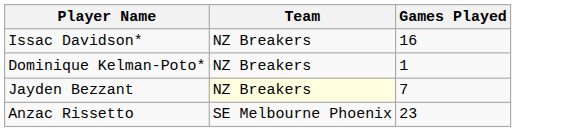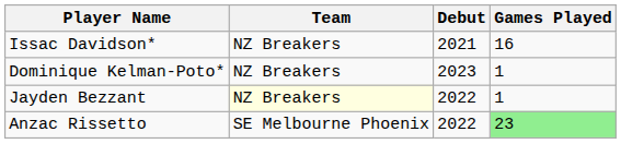 <table class="wikitable">
 <tr>
 <th>Player Name</th>
 <th>Team</th>
+<th>Debut</th>
 <th>Games Played</th>
 </tr>
 <tr>
 <td>Issac Davidson*</td>
 <td>NZ Breakers</td>
+<td>2021</td>
 <td>16</td>
 </tr>
 <tr>
 <td>Dominique Kelman-Poto*</td>
 <td>NZ Breakers</td>
+<td>2023</td>
 <td>1</td>
 </tr>
 <tr>
 <td>Jayden Bezzant</td>
 <td style="background: lightyellow;">NZ Breakers</td>
-<td>7</td>
+<td>2022</td>
+<td>1</td>
 </tr>
 <tr>
 <td>Anzac Rissetto</td>
 <td>SE Melbourne Phoenix</td>
-<td>23</td>
+<td>2022</td>
+<td style="background: lightgreen;">23</td>
 </tr>
 </table>
